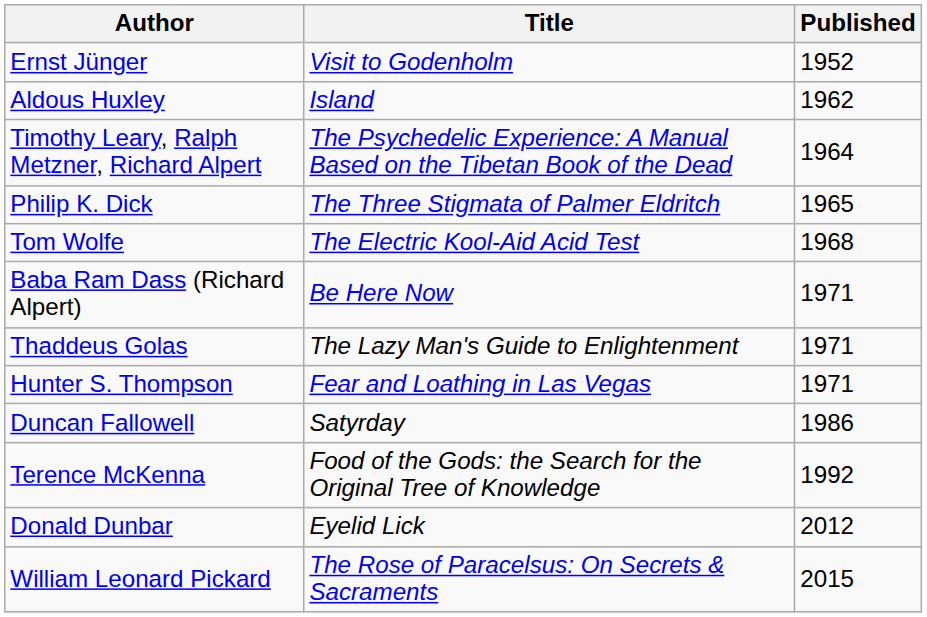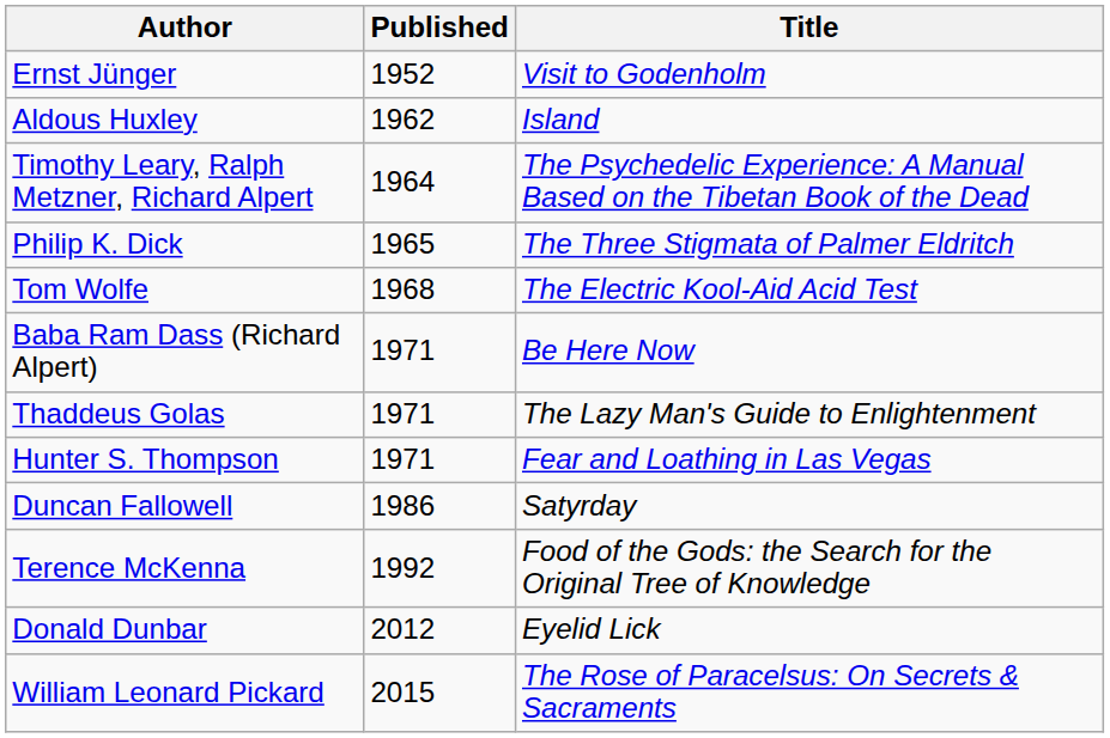 <table class="wikitable sortable">
 <tr>
 <th>Author</th>
+<th>Published</th>
 <th>Title</th>
-<th>Published</th>
 </tr>
 <tr>
 <td><a href='#'>Ernst Jünger</a></td>
+<td>1952</td>
 <td><em><a href='#'>Visit to Godenholm</a></em></td>
-<td>1952</td>
 </tr>
 <tr>
 <td><a href='#'>Aldous Huxley</a></td>
+<td>1962</td>
 <td><em><a href='#'>Island</a></em></td>
-<td>1962</td>
 </tr>
 <tr>
 <td><a href='#'>Timothy Leary</a>, <a href='#'>Ralph Metzner</a>, <a href='#'>Richard Alpert</a></td>
+<td>1964</td>
 <td><em><a href='#'>The Psychedelic Experience: A Manual Based on the Tibetan Book of the Dead</a></em></td>
-<td>1964</td>
 </tr>
 <tr>
 <td><a href='#'>Philip K. Dick</a></td>
+<td>1965</td>
 <td><em><a href='#'>The Three Stigmata of Palmer Eldritch</a></em></td>
-<td>1965</td>
 </tr>
 <tr>
 <td><a href='#'>Tom Wolfe</a></td>
+<td>1968</td>
 <td><em><a href='#'>The Electric Kool-Aid Acid Test</a></em></td>
-<td>1968</td>
 </tr>
 <tr>
 <td><a href='#'>Baba Ram Dass</a> (Richard Alpert)</td>
+<td>1971</td>
 <td><em><a href='#'>Be Here Now</a></em></td>
-<td>1971</td>
 </tr>
 <tr>
 <td><a href='#'>Thaddeus Golas</a></td>
+<td>1971</td>
 <td><em>The Lazy Man's Guide to Enlightenment</em></td>
-<td>1971</td>
 </tr>
 <tr>
 <td><a href='#'>Hunter S. Thompson</a></td>
+<td>1971</td>
 <td><em><a href='#'>Fear and Loathing in Las Vegas</a></em></td>
-<td>1971</td>
 </tr>
 <tr>
 <td><a href='#'>Duncan Fallowell</a></td>
+<td>1986</td>
 <td><em>Satyrday</em></td>
-<td>1986</td>
 </tr>
 <tr>
 <td><a href='#'>Terence McKenna</a></td>
+<td>1992</td>
 <td><em>Food of the Gods: the Search for the Original Tree of Knowledge</em></td>
-<td>1992</td>
 </tr>
 <tr>
 <td><a href='#'>Donald Dunbar</a></td>
+<td>2012</td>
 <td><em>Eyelid Lick</em></td>
-<td>2012</td>
 </tr>
 <tr>
 <td><a href='#'>William Leonard Pickard</a></td>
+<td>2015</td>
 <td><em><a href='#'>The Rose of Paracelsus: On Secrets & Sacraments</a></em></td>
-<td>2015</td>
 </tr>
 </table>
